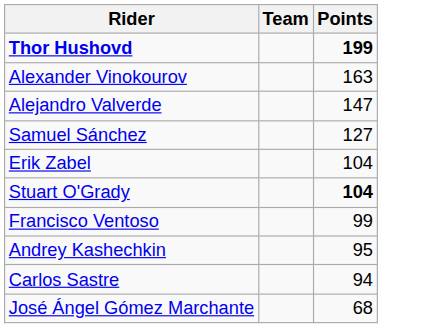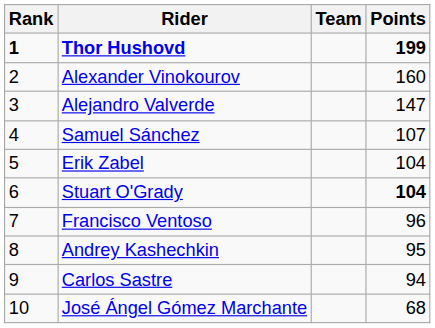 <table class="wikitable">
 <tr>
+<th>Rank</th>
 <th>Rider</th>
 <th>Team</th>
 <th>Points</th>
 </tr>
 <tr>
+<td><strong>1</strong></td>
 <td> <strong><a href='#'>Thor Hushovd</a></strong></td>
 <td><strong></strong></td>
 <td align=right><strong>199</strong></td>
 </tr>
 <tr>
+<td>2</td>
 <td> <a href='#'>Alexander Vinokourov</a></td>
 <td></td>
-<td align="right">163</td>
+<td align="right">160</td>
 </tr>
 <tr>
+<td>3</td>
 <td> <a href='#'>Alejandro Valverde</a></td>
 <td></td>
 <td align=right>147</td>
 </tr>
 <tr>
+<td>4</td>
 <td> <a href='#'>Samuel Sánchez</a></td>
 <td></td>
-<td align=right>127</td>
+<td align=right>107</td>
 </tr>
 <tr>
+<td>5</td>
 <td> <a href='#'>Erik Zabel</a></td>
 <td></td>
 <td align=right>104</td>
 </tr>
 <tr>
+<td>6</td>
 <td> <a href='#'>Stuart O'Grady</a></td>
 <td></td>
 <td align=right><strong>104</strong></td>
 </tr>
 <tr>
+<td>7</td>
 <td> <a href='#'>Francisco Ventoso</a></td>
 <td></td>
-<td align=right>99</td>
+<td align=right>96</td>
 </tr>
 <tr>
+<td>8</td>
 <td> <a href='#'>Andrey Kashechkin</a></td>
 <td></td>
 <td align=right>95</td>
 </tr>
 <tr>
+<td>9</td>
 <td> <a href='#'>Carlos Sastre</a></td>
 <td></td>
 <td align=right>94</td>
 </tr>
 <tr>
+<td>10</td>
 <td> <a href='#'>José Ángel Gómez Marchante</a></td>
 <td></td>
 <td align=right>68</td>
 </tr>
 </table>
